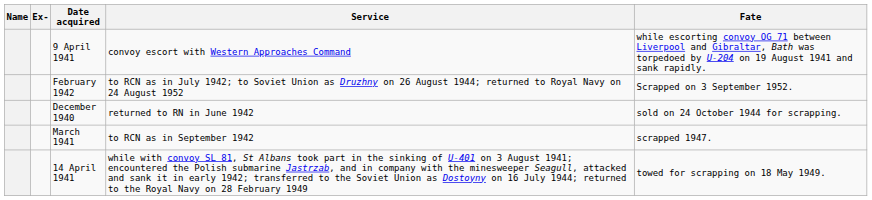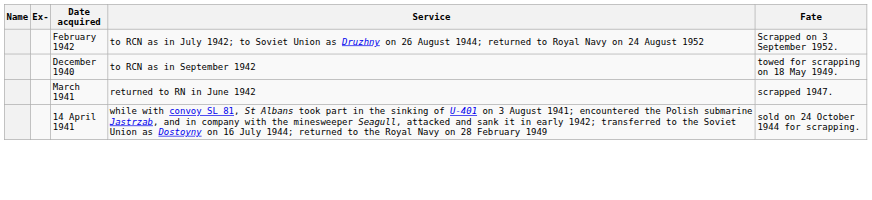 <table class="wikitable sortable plainrowheaders">
 <tr>
 <th scope="col">Name</th>
 <th scope="col">Ex-</th>
 <th scope="col">Date acquired</th>
 <th scope="col" class="unsortable">Service</th>
 <th scope="col" class="unsortable">Fate</th>
-</tr>
-<tr>
-<th scope="row"></th>
-<td></td>
-<td>9 April 1941</td>
-<td>convoy escort with <a href='#'>Western Approaches Command</a></td>
-<td>while escorting <a href='#'>convoy OG 71</a> between <a href='#'>Liverpool</a> and <a href='#'>Gibraltar</a>, <em>Bath</em> was torpedoed by <em><a href='#'>U-204</a></em> on 19 August 1941 and sank rapidly.</td>
 </tr>
 <tr>
 <th scope="row"></th>
 <td></td>
 <td>February 1942</td>
 <td>to RCN as  in July 1942; to Soviet Union as <em><a href='#'>Druzhny</a></em> on 26 August 1944; returned to Royal Navy on 24 August 1952</td>
 <td>Scrapped on 3 September 1952.</td>
 </tr>
 <tr>
 <th scope="row"></th>
 <td></td>
 <td>December 1940</td>
-<td>returned to RN in June 1942</td>
-<td>sold on 24 October 1944 for scrapping.</td>
+<td>to RCN as  in September 1942</td>
+<td>towed for scrapping on 18 May 1949.</td>
 </tr>
 <tr>
 <th scope="row"></th>
 <td></td>
 <td>March 1941</td>
-<td>to RCN as  in September 1942</td>
+<td>returned to RN in June 1942</td>
 <td>scrapped 1947.</td>
 </tr>
 <tr>
 <th scope="row"></th>
 <td></td>
 <td>14 April 1941</td>
 <td>while with <a href='#'>convoy SL 81</a>, <em>St Albans</em> took part in the sinking of <em><a href='#'>U-401</a></em> on 3 August 1941; encountered the Polish submarine <em><a href='#'>Jastrzab</a></em>, and in company with the minesweeper <em>Seagull</em>, attacked and sank it in early 1942; transferred to the Soviet Union as <em><a href='#'>Dostoyny</a></em> on 16 July 1944; returned to the Royal Navy on 28 February 1949</td>
-<td>towed for scrapping on 18 May 1949.</td>
+<td>sold on 24 October 1944 for scrapping.</td>
 </tr>
 </table>
